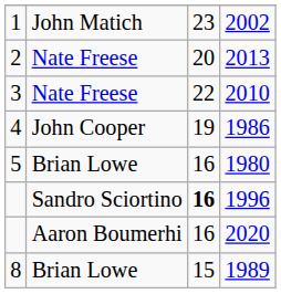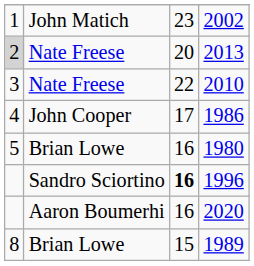 <table class="wikitable">
 <tr>
 </tr>
 <tr>
 <td>1</td>
 <td>John Matich</td>
 <td>23</td>
 <td><a href='#'>2002</a></td>
 </tr>
 <tr>
-<td>2</td>
+<td style="background: lightgrey;">2</td>
 <td><a href='#'>Nate Freese</a></td>
 <td>20</td>
 <td><a href='#'>2013</a></td>
 </tr>
 <tr>
 <td>3</td>
 <td><a href='#'>Nate Freese</a></td>
 <td>22</td>
 <td><a href='#'>2010</a></td>
 </tr>
 <tr>
 <td>4</td>
 <td>John Cooper</td>
-<td>19</td>
+<td>17</td>
 <td><a href='#'>1986</a></td>
 </tr>
 <tr>
 <td>5</td>
 <td>Brian Lowe</td>
 <td>16</td>
 <td><a href='#'>1980</a></td>
 </tr>
 <tr>
 <td></td>
 <td>Sandro Sciortino</td>
 <td><strong>16</strong></td>
 <td><a href='#'>1996</a></td>
 </tr>
 <tr>
 <td></td>
 <td>Aaron Boumerhi</td>
 <td>16</td>
 <td><a href='#'>2020</a></td>
 </tr>
 <tr>
 <td>8</td>
 <td>Brian Lowe</td>
 <td>15</td>
 <td><a href='#'>1989</a></td>
 </tr>
 </table>
